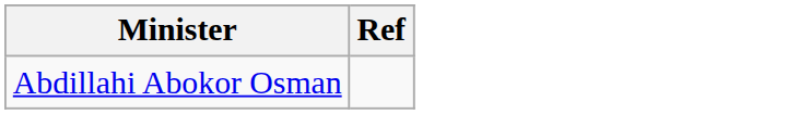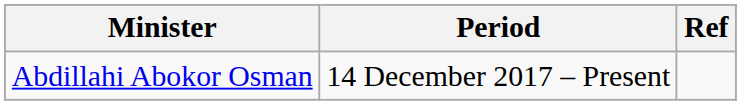 <table class="wikitable">
 <tr>
 <th>Minister</th>
+<th>Period</th>
 <th>Ref</th>
 </tr>
 <tr>
 <td><a href='#'>Abdillahi Abokor Osman</a></td>
+<td>14 December 2017 – Present</td>
 <td></td>
 </tr>
 </table>
